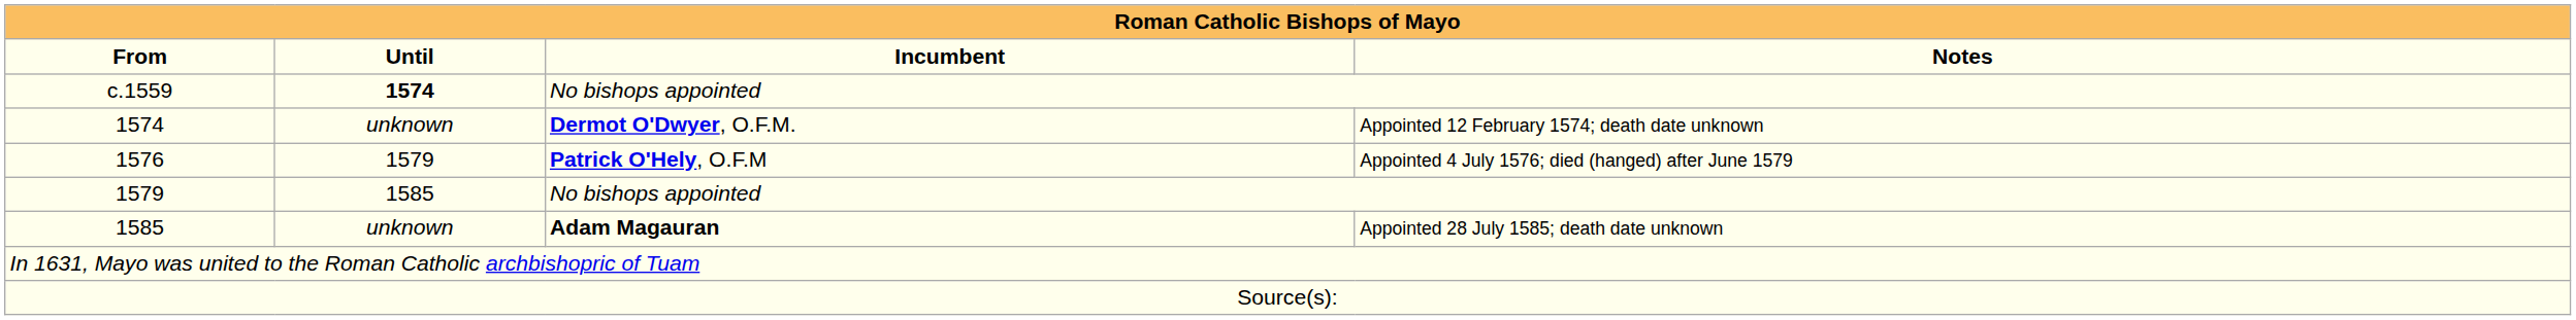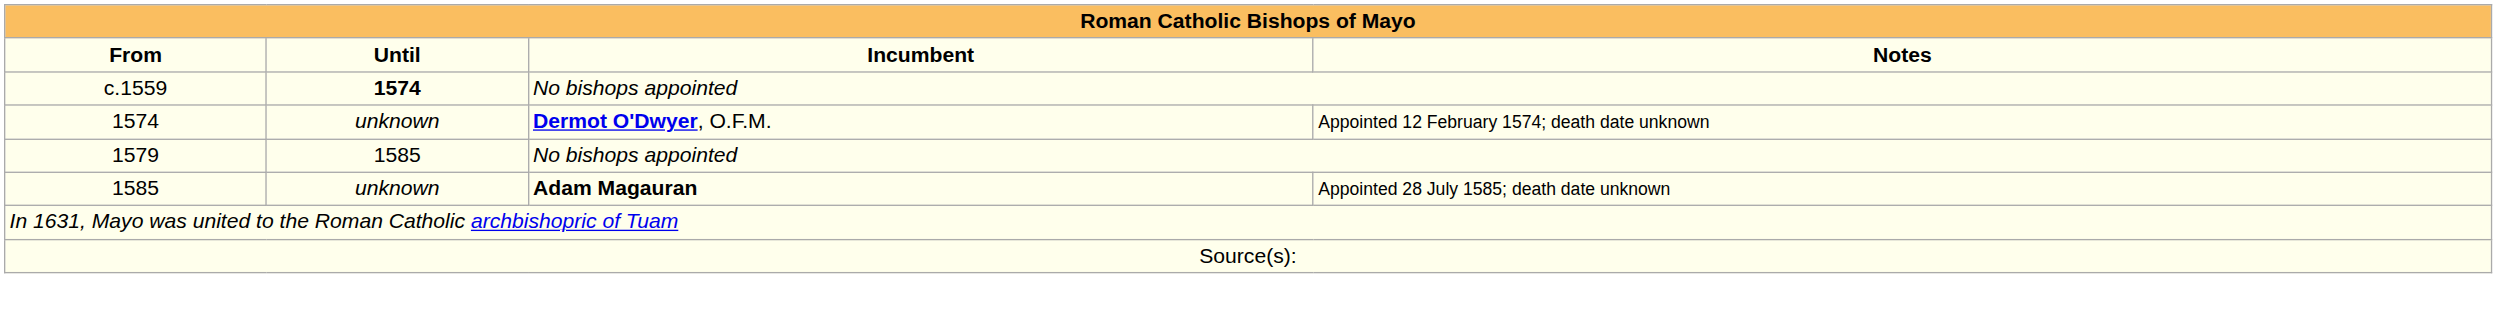 <table class="wikitable" style="width:95%;" border="1" cellpadding="2">
 <tr>
 <th style="background-color:#FABE60" colspan="4">Roman Catholic Bishops of Mayo</th>
 </tr>
 <tr align=center>
 <th style="background-color:#ffffec" width="10%">From</th>
 <th style="background-color:#ffffec" width="10%">Until</th>
 <th style="background-color:#ffffec" width="30%">Incumbent</th>
 <th style="background-color:#ffffec" width="45%">Notes</th>
 </tr>
 <tr valign=top bgcolor="#ffffec">
 <td align=center>c.1559</td>
 <td align=center><strong>1574</strong></td>
 <td colspan=2><em>No bishops appointed</em></td>
 </tr>
 <tr valign=top bgcolor="#ffffec">
 <td align=center>1574</td>
 <td align=center><em>unknown</em></td>
 <td><strong><a href='#'>Dermot O'Dwyer</a></strong>, O.F.M.</td>
 <td><small>Appointed 12 February 1574; death date unknown</small></td>
 </tr>
 <tr valign=top bgcolor="#ffffec">
-<td align=center>1576</td>
-<td align=center>1579</td>
-<td><strong><a href='#'>Patrick O'Hely</a></strong>, O.F.M</td>
-<td><small>Appointed 4 July 1576; died (hanged) after June 1579</small></td>
-</tr>
-<tr valign=top bgcolor="#ffffec">
 <td align=center>1579</td>
 <td align=center>1585</td>
 <td colspan=2><em>No bishops appointed</em></td>
 </tr>
 <tr valign=top bgcolor="#ffffec">
 <td align=center>1585</td>
 <td align=center><em>unknown</em></td>
 <td><strong>Adam Magauran</strong></td>
 <td><small>Appointed 28 July 1585; death date unknown</small></td>
 </tr>
 <tr valign=top bgcolor="#ffffec">
 <td colspan=4><em>In 1631, Mayo was united to the Roman Catholic <a href='#'>archbishopric of Tuam</a></em></td>
 </tr>
 <tr valign=top bgcolor="#ffffec">
 <td align=center colspan="4">Source(s):</td>
 </tr>
 </table>
